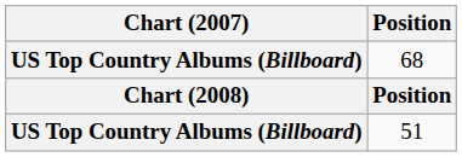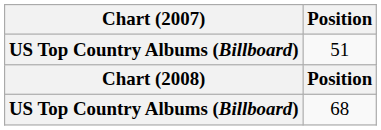 <table class="wikitable plainrowheaders">
 <tr>
 <th>Chart (2007)</th>
 <th>Position</th>
 </tr>
 <tr>
 <th scope="row">US Top Country Albums (<em>Billboard</em>)</th>
-<td style="text-align:center;">68</td>
+<td style="text-align:center;">51</td>
 </tr>
 <tr>
 <th>Chart (2008)</th>
 <th>Position</th>
 </tr>
 <tr>
 <th scope="row">US Top Country Albums (<em>Billboard</em>)</th>
-<td style="text-align:center;">51</td>
+<td style="text-align:center;">68</td>
 </tr>
 </table>
